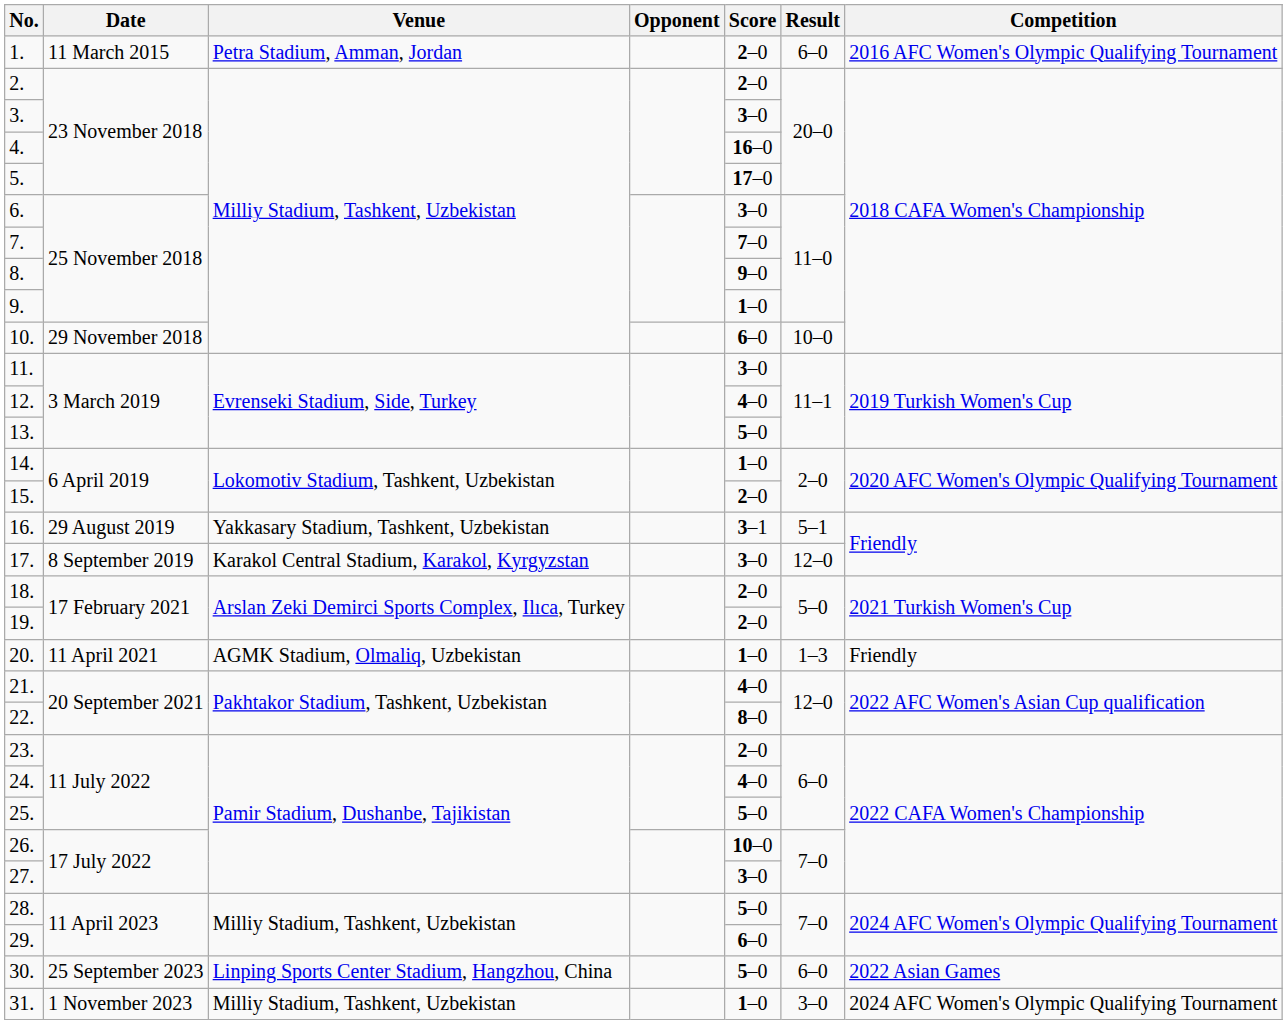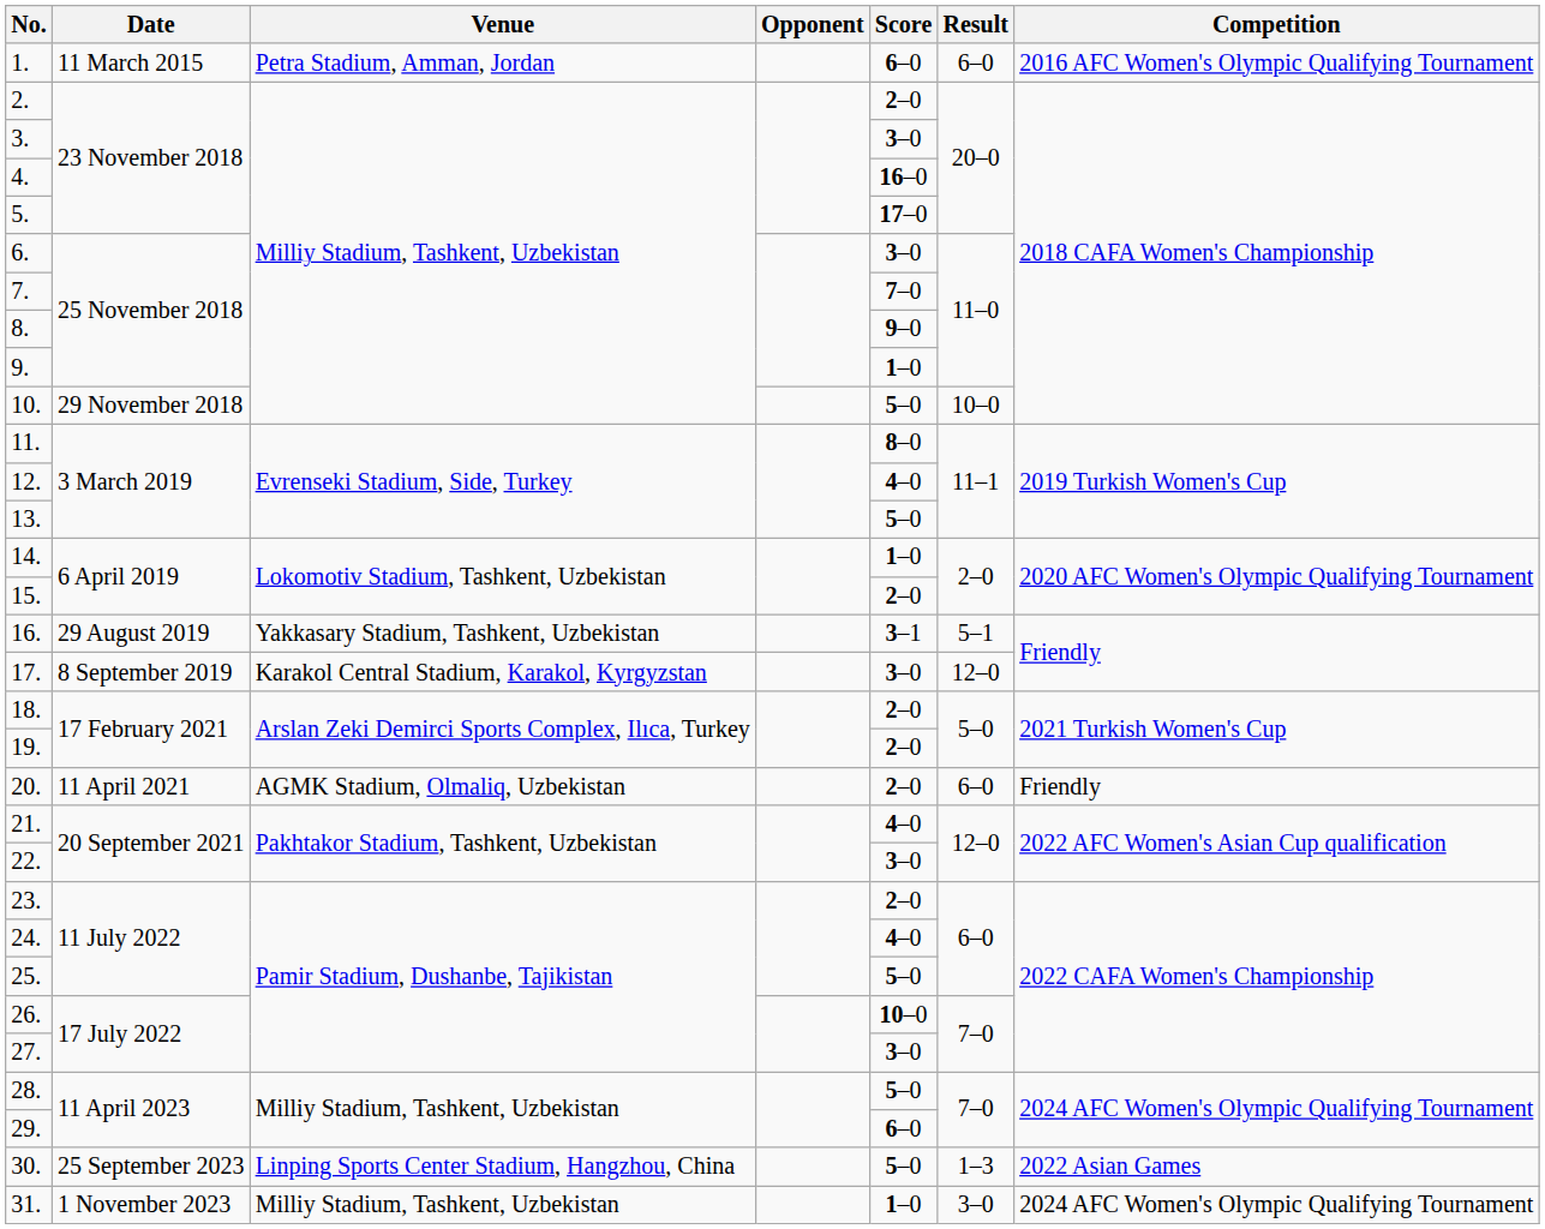 <table class="wikitable">
 <tr>
 <th>No.</th>
 <th>Date</th>
 <th>Venue</th>
 <th>Opponent</th>
 <th>Score</th>
 <th>Result</th>
 <th>Competition</th>
 </tr>
 <tr>
 <td>1.</td>
 <td>11 March 2015</td>
 <td><a href='#'>Petra Stadium</a>, <a href='#'>Amman</a>, <a href='#'>Jordan</a></td>
 <td></td>
-<td align=center><strong>2</strong>–0</td>
+<td align=center><strong>6</strong>–0</td>
 <td align=center>6–0</td>
 <td><a href='#'>2016 AFC Women's Olympic Qualifying Tournament</a></td>
 </tr>
 <tr>
 <td>2.</td>
 <td rowspan=4>23 November 2018</td>
 <td rowspan=9><a href='#'>Milliy Stadium</a>, <a href='#'>Tashkent</a>, <a href='#'>Uzbekistan</a></td>
 <td rowspan=4></td>
 <td align=center><strong>2</strong>–0</td>
 <td rowspan=4 align=center>20–0</td>
 <td rowspan=9><a href='#'>2018 CAFA Women's Championship</a></td>
 </tr>
 <tr>
 <td>3.</td>
 <td align=center><strong>3</strong>–0</td>
 </tr>
 <tr>
 <td>4.</td>
 <td align=center><strong>16</strong>–0</td>
 </tr>
 <tr>
 <td>5.</td>
 <td align=center><strong>17</strong>–0</td>
 </tr>
 <tr>
 <td>6.</td>
 <td rowspan=4>25 November 2018</td>
 <td rowspan=4></td>
 <td align=center><strong>3</strong>–0</td>
 <td rowspan=4 align=center>11–0</td>
 </tr>
 <tr>
 <td>7.</td>
 <td align=center><strong>7</strong>–0</td>
 </tr>
 <tr>
 <td>8.</td>
 <td align=center><strong>9</strong>–0</td>
 </tr>
 <tr>
 <td>9.</td>
 <td align=center><strong>1</strong>–0</td>
 </tr>
 <tr>
 <td>10.</td>
 <td>29 November 2018</td>
 <td></td>
-<td align=center><strong>6</strong>–0</td>
+<td align=center><strong>5</strong>–0</td>
 <td align=center>10–0</td>
 </tr>
 <tr>
 <td>11.</td>
 <td rowspan=3>3 March 2019</td>
 <td rowspan=3><a href='#'>Evrenseki Stadium</a>, <a href='#'>Side</a>, <a href='#'>Turkey</a></td>
 <td rowspan=3></td>
-<td align=center><strong>3</strong>–0</td>
+<td align=center><strong>8</strong>–0</td>
 <td rowspan=3 align=center>11–1</td>
 <td rowspan=3><a href='#'>2019 Turkish Women's Cup</a></td>
 </tr>
 <tr>
 <td>12.</td>
 <td align=center><strong>4</strong>–0</td>
 </tr>
 <tr>
 <td>13.</td>
 <td align=center><strong>5</strong>–0</td>
 </tr>
 <tr>
 <td>14.</td>
 <td rowspan=2>6 April 2019</td>
 <td rowspan=2><a href='#'>Lokomotiv Stadium</a>, Tashkent, Uzbekistan</td>
 <td rowspan=2></td>
 <td align=center><strong>1</strong>–0</td>
 <td rowspan=2 align=center>2–0</td>
 <td rowspan=2><a href='#'>2020 AFC Women's Olympic Qualifying Tournament</a></td>
 </tr>
 <tr>
 <td>15.</td>
 <td align=center><strong>2</strong>–0</td>
 </tr>
 <tr>
 <td>16.</td>
 <td>29 August 2019</td>
 <td>Yakkasary Stadium, Tashkent, Uzbekistan</td>
 <td></td>
 <td align=center><strong>3</strong>–1</td>
 <td align=center>5–1</td>
 <td rowspan=2><a href='#'>Friendly</a></td>
 </tr>
 <tr>
 <td>17.</td>
 <td>8 September 2019</td>
 <td>Karakol Central Stadium, <a href='#'>Karakol</a>, <a href='#'>Kyrgyzstan</a></td>
 <td></td>
 <td align=center><strong>3</strong>–0</td>
 <td align=center>12–0</td>
 </tr>
 <tr>
 <td>18.</td>
 <td rowspan=2>17 February 2021</td>
 <td rowspan=2><a href='#'>Arslan Zeki Demirci Sports Complex</a>, <a href='#'>Ilıca</a>, Turkey</td>
 <td rowspan=2></td>
 <td align=center><strong>2</strong>–0</td>
 <td rowspan=2 align=center>5–0</td>
 <td rowspan=2><a href='#'>2021 Turkish Women's Cup</a></td>
 </tr>
 <tr>
 <td>19.</td>
 <td align=center><strong>2</strong>–0</td>
 </tr>
 <tr>
 <td>20.</td>
 <td>11 April 2021</td>
 <td>AGMK Stadium, <a href='#'>Olmaliq</a>, Uzbekistan</td>
 <td></td>
-<td align=center><strong>1</strong>–0</td>
-<td align=center>1–3</td>
+<td align=center><strong>2</strong>–0</td>
+<td align=center>6–0</td>
 <td>Friendly</td>
 </tr>
 <tr>
 <td>21.</td>
 <td rowspan=2>20 September 2021</td>
 <td rowspan=2><a href='#'>Pakhtakor Stadium</a>, Tashkent, Uzbekistan</td>
 <td rowspan=2></td>
 <td align=center><strong>4</strong>–0</td>
 <td rowspan=2 align=center>12–0</td>
 <td rowspan=2><a href='#'>2022 AFC Women's Asian Cup qualification</a></td>
 </tr>
 <tr>
 <td>22.</td>
-<td align=center><strong>8</strong>–0</td>
+<td align=center><strong>3</strong>–0</td>
 </tr>
 <tr>
 <td>23.</td>
 <td rowspan=3>11 July 2022</td>
 <td rowspan=5><a href='#'>Pamir Stadium</a>, <a href='#'>Dushanbe</a>, <a href='#'>Tajikistan</a></td>
 <td rowspan=3></td>
 <td align=center><strong>2</strong>–0</td>
 <td rowspan=3 align=center>6–0</td>
 <td rowspan=5><a href='#'>2022 CAFA Women's Championship</a></td>
 </tr>
 <tr>
 <td>24.</td>
 <td align=center><strong>4</strong>–0</td>
 </tr>
 <tr>
 <td>25.</td>
 <td align=center><strong>5</strong>–0</td>
 </tr>
 <tr>
 <td>26.</td>
 <td rowspan=2>17 July 2022</td>
 <td rowspan=2></td>
 <td align=center><strong>10</strong>–0</td>
 <td rowspan=2 align=center>7–0</td>
 </tr>
 <tr>
 <td>27.</td>
 <td align=center><strong>3</strong>–0</td>
 </tr>
 <tr>
 <td>28.</td>
 <td rowspan=2>11 April 2023</td>
 <td rowspan=2>Milliy Stadium, Tashkent, Uzbekistan</td>
 <td rowspan=2></td>
 <td align=center><strong>5</strong>–0</td>
 <td rowspan=2 align=center>7–0</td>
 <td rowspan=2><a href='#'>2024 AFC Women's Olympic Qualifying Tournament</a></td>
 </tr>
 <tr>
 <td>29.</td>
 <td align=center><strong>6</strong>–0</td>
 </tr>
 <tr>
 <td>30.</td>
 <td>25 September 2023</td>
 <td><a href='#'>Linping Sports Center Stadium</a>, <a href='#'>Hangzhou</a>, China</td>
 <td></td>
 <td align=center><strong>5</strong>–0</td>
-<td align=center>6–0</td>
+<td align=center>1–3</td>
 <td><a href='#'>2022 Asian Games</a></td>
 </tr>
 <tr>
 <td>31.</td>
 <td>1 November 2023</td>
 <td>Milliy Stadium, Tashkent, Uzbekistan</td>
 <td></td>
 <td align=center><strong>1</strong>–0</td>
 <td align=center>3–0</td>
 <td>2024 AFC Women's Olympic Qualifying Tournament</td>
 </tr>
 </table>
